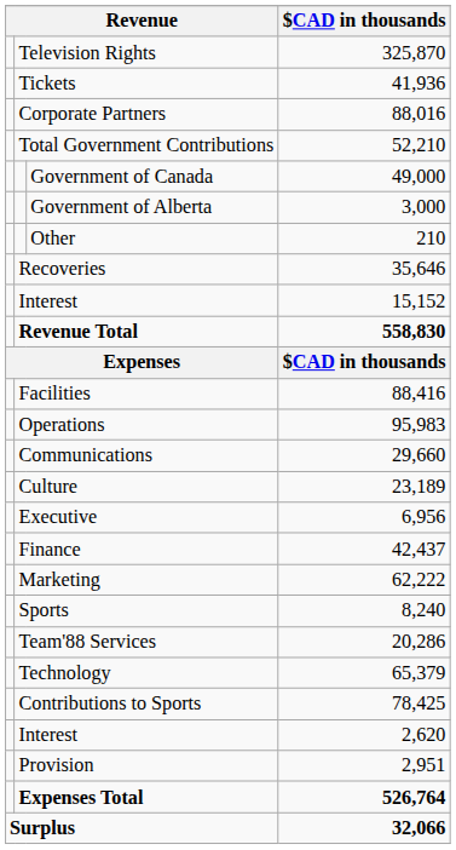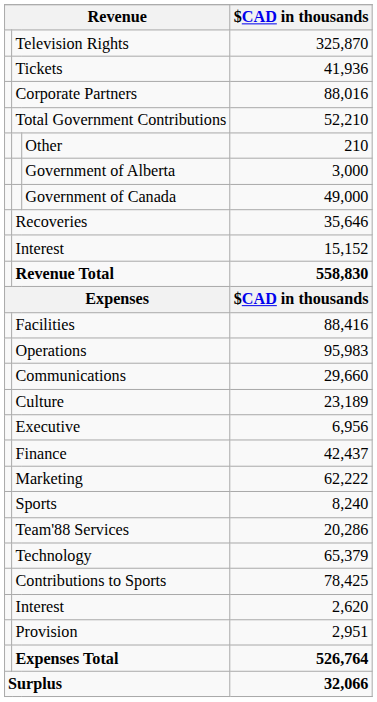 <table class="wikitable mw-collapsible mw-collapsed"  align="right">
 <tr>
 </tr>
 <tr style="font-weight:bold;">
 <th colspan="3">Revenue</th>
 <th style="text-align:right;">$<a href='#'>CAD</a> in thousands</th>
 </tr>
 <tr>
 <td></td>
 <td colspan="2">Television Rights</td>
 <td style="text-align:right;">325,870</td>
 </tr>
 <tr>
 <td></td>
 <td colspan="2">Tickets</td>
 <td style="text-align:right;">41,936</td>
 </tr>
 <tr>
 <td></td>
 <td colspan="2">Corporate Partners</td>
 <td style="text-align:right;">88,016</td>
 </tr>
 <tr>
 <td></td>
 <td colspan="2">Total Government Contributions</td>
 <td style="text-align:right;">52,210</td>
 </tr>
 <tr>
 <td></td>
 <td></td>
-<td>Government of Canada</td>
-<td style="text-align:right;">49,000</td>
+<td>Other</td>
+<td style="text-align:right;">210</td>
 </tr>
 <tr>
 <td></td>
 <td></td>
 <td>Government of Alberta</td>
 <td style="text-align:right;">3,000</td>
 </tr>
 <tr>
 <td></td>
 <td></td>
-<td>Other</td>
-<td style="text-align:right;">210</td>
+<td>Government of Canada</td>
+<td style="text-align:right;">49,000</td>
 </tr>
 <tr>
 <td></td>
 <td colspan="2">Recoveries</td>
 <td style="text-align:right;">35,646</td>
 </tr>
 <tr>
 <td></td>
 <td colspan="2">Interest</td>
 <td style="text-align:right;">15,152</td>
 </tr>
 <tr style="font-weight:bold;">
 <td style="font-weight:normal;"></td>
 <td colspan="2">Revenue Total</td>
 <td style="text-align:right;">558,830</td>
 </tr>
 <tr style="font-weight:bold;">
 <th colspan="3">Expenses</th>
 <th style="text-align:right;">$<a href='#'>CAD</a> in thousands</th>
 </tr>
 <tr>
 <td></td>
 <td colspan="2">Facilities</td>
 <td style="text-align:right;">88,416</td>
 </tr>
 <tr>
 <td></td>
 <td colspan="2">Operations</td>
 <td style="text-align:right;">95,983</td>
 </tr>
 <tr>
 <td></td>
 <td colspan="2">Communications</td>
 <td style="text-align:right;">29,660</td>
 </tr>
 <tr>
 <td></td>
 <td colspan="2">Culture</td>
 <td style="text-align:right;">23,189</td>
 </tr>
 <tr>
 <td></td>
 <td colspan="2">Executive</td>
 <td style="text-align:right;">6,956</td>
 </tr>
 <tr>
 <td></td>
 <td colspan="2">Finance</td>
 <td style="text-align:right;">42,437</td>
 </tr>
 <tr>
 <td></td>
 <td colspan="2">Marketing</td>
 <td style="text-align:right;">62,222</td>
 </tr>
 <tr>
 <td></td>
 <td colspan="2">Sports</td>
 <td style="text-align:right;">8,240</td>
 </tr>
 <tr>
 <td></td>
 <td colspan="2">Team'88 Services</td>
 <td style="text-align:right;">20,286</td>
 </tr>
 <tr>
 <td></td>
 <td colspan="2">Technology</td>
 <td style="text-align:right;">65,379</td>
 </tr>
 <tr>
 <td></td>
 <td colspan="2">Contributions to Sports</td>
 <td style="text-align:right;">78,425</td>
 </tr>
 <tr>
 <td></td>
 <td colspan="2">Interest</td>
 <td style="text-align:right;">2,620</td>
 </tr>
 <tr>
 <td></td>
 <td colspan="2">Provision</td>
 <td style="text-align:right;">2,951</td>
 </tr>
 <tr style="font-weight:bold;">
 <td style="font-weight:normal;"></td>
 <td colspan="2">Expenses Total</td>
 <td style="text-align:right;">526,764</td>
 </tr>
 <tr>
 <td colspan="3"><strong>Surplus</strong></td>
 <td style="text-align:right;"><strong>32,066</strong></td>
 </tr>
 </table>
